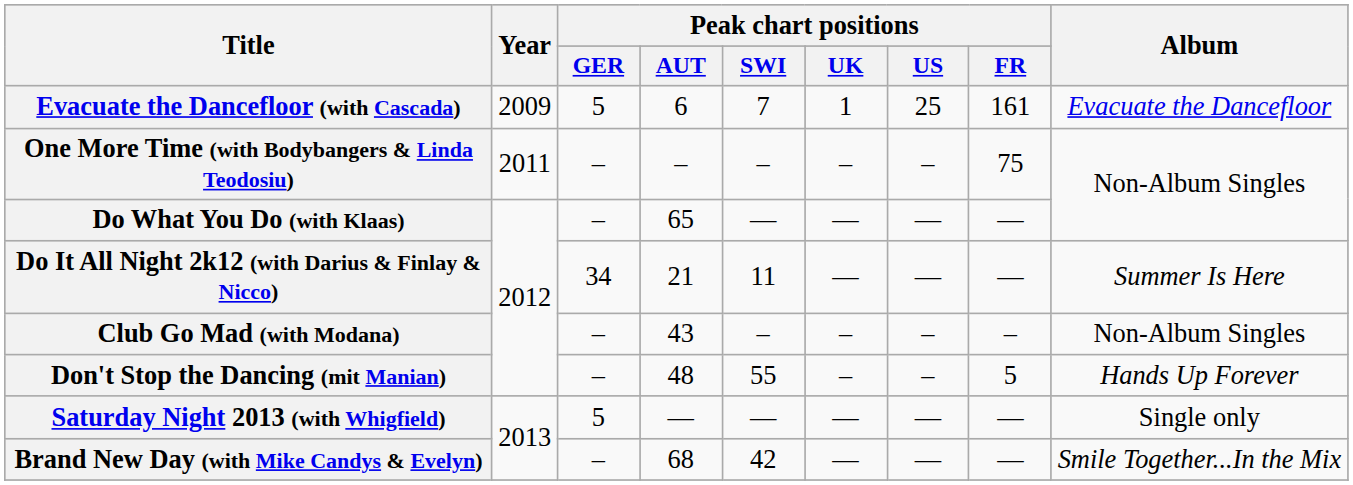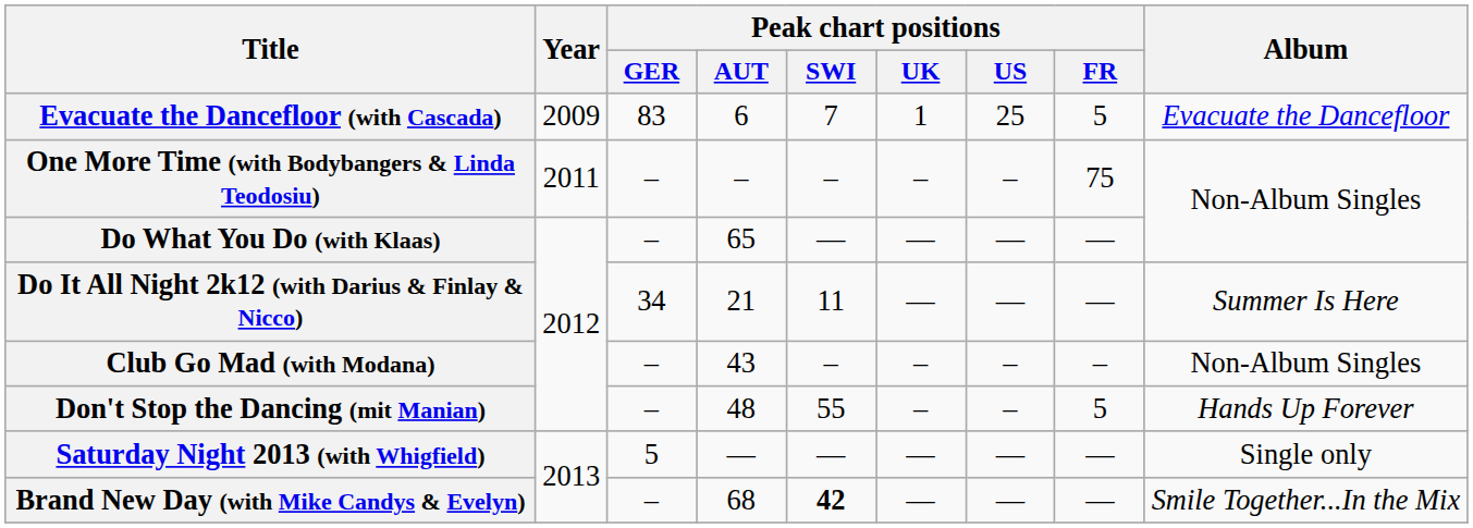 <table class="wikitable plainrowheaders" style="text-align:center;">
 <tr>
 <th scope="col" rowspan="2" style="width:18em;">Title</th>
 <th scope="col" rowspan="2">Year</th>
 <th scope="col" colspan="6">Peak chart positions</th>
 <th scope="col" rowspan="2">Album</th>
 </tr>
 <tr>
 <th style="width:3em;font-size:90%;"><a href='#'>GER</a><br></th>
 <th style="width:3em;font-size:90%;"><a href='#'>AUT</a><br></th>
 <th style="width:3em;font-size:90%;"><a href='#'>SWI</a><br></th>
 <th style="width:3em;font-size:90%;"><a href='#'>UK</a><br></th>
 <th style="width:3em;font-size:90%;"><a href='#'>US</a><br></th>
 <th style="width:3em;font-size:90%;"><a href='#'>FR</a><br></th>
 </tr>
 <tr>
 <th scope="row"><a href='#'>Evacuate the Dancefloor</a> <small>(with <a href='#'>Cascada</a>)</small></th>
 <td>2009</td>
-<td>5</td>
+<td>83</td>
 <td>6</td>
 <td>7</td>
 <td>1</td>
 <td>25</td>
-<td>161</td>
+<td>5</td>
 <td><em><a href='#'>Evacuate the Dancefloor</a></em></td>
 </tr>
 <tr>
 <th scope="row">One More Time <small>(with Bodybangers & <a href='#'>Linda Teodosiu</a>)</small></th>
 <td>2011</td>
 <td>–</td>
 <td>–</td>
 <td>–</td>
 <td>–</td>
 <td>–</td>
 <td>75</td>
 <td rowspan="2">Non-Album Singles</td>
 </tr>
 <tr>
 <th scope="row">Do What You Do <small>(with Klaas)</small></th>
 <td rowspan="4">2012</td>
 <td>–</td>
 <td>65</td>
 <td>—</td>
 <td>—</td>
 <td>—</td>
 <td>—</td>
 </tr>
 <tr>
 <th scope="row">Do It All Night 2k12 <small>(with Darius & Finlay & <a href='#'>Nicco</a>)</small></th>
 <td>34</td>
 <td>21</td>
 <td>11</td>
 <td>—</td>
 <td>—</td>
 <td>—</td>
 <td><em>Summer Is Here</em></td>
 </tr>
 <tr>
 <th scope="row">Club Go Mad <small>(with Modana)</small></th>
 <td>–</td>
 <td>43</td>
 <td>–</td>
 <td>–</td>
 <td>–</td>
 <td>–</td>
 <td>Non-Album Singles</td>
 </tr>
 <tr>
 <th scope="row">Don't Stop the Dancing <small>(mit <a href='#'>Manian</a>)</small></th>
 <td>–</td>
 <td>48</td>
 <td>55</td>
 <td>–</td>
 <td>–</td>
 <td>5</td>
 <td><em>Hands Up Forever</em></td>
 </tr>
 <tr>
 <th scope="row"><a href='#'>Saturday Night</a> 2013 <small>(with <a href='#'>Whigfield</a>)</small></th>
 <td rowspan="2">2013</td>
 <td>5</td>
 <td>—</td>
 <td>—</td>
 <td>—</td>
 <td>—</td>
 <td>—</td>
 <td>Single only</td>
 </tr>
 <tr>
 <th scope="row">Brand New Day <small>(with <a href='#'>Mike Candys</a> & <a href='#'>Evelyn</a>)</small></th>
 <td>–</td>
 <td>68</td>
-<td>42</td>
+<td><strong>42</strong></td>
 <td>—</td>
 <td>—</td>
 <td>—</td>
 <td><em>Smile Together...In the Mix</em></td>
 </tr>
 </table>
